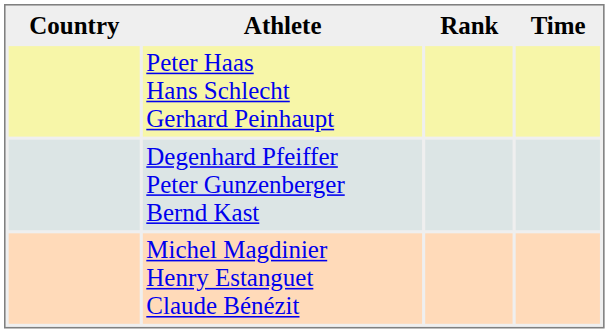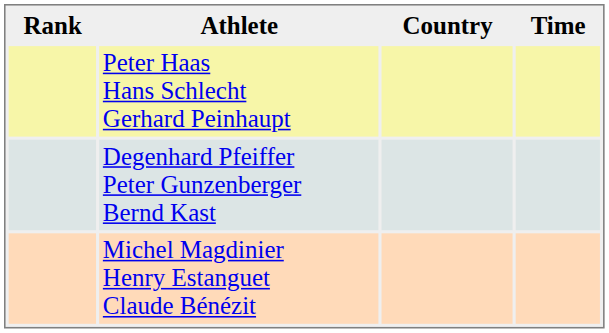 <table style="border-style:solid;border-width:1px;border-color:#808080;background-color:#EFEFEF" cellspacing="2" cellpadding="2" width="385px">
 <tr bgcolor="#EFEFEF">
+<th>Rank</th>
+<th>Athlete</th>
 <th>Country</th>
-<th>Athlete</th>
-<th>Rank</th>
 <th>Time</th>
 </tr>
 <tr bgcolor="#F7F6A8">
+<td align=center></td>
+<td><a href='#'>Peter Haas</a><br><a href='#'>Hans Schlecht</a><br><a href='#'>Gerhard Peinhaupt</a></td>
 <td></td>
-<td><a href='#'>Peter Haas</a><br><a href='#'>Hans Schlecht</a><br><a href='#'>Gerhard Peinhaupt</a></td>
-<td align=center></td>
 <td align="right"></td>
 </tr>
 <tr bgcolor="#DCE5E5">
+<td align=center></td>
+<td><a href='#'>Degenhard Pfeiffer</a><br><a href='#'>Peter Gunzenberger</a><br><a href='#'>Bernd Kast</a></td>
 <td></td>
-<td><a href='#'>Degenhard Pfeiffer</a><br><a href='#'>Peter Gunzenberger</a><br><a href='#'>Bernd Kast</a></td>
-<td align=center></td>
 <td align="right"></td>
 </tr>
 <tr bgcolor="#FFDAB9">
+<td align=center></td>
+<td><a href='#'>Michel Magdinier</a><br><a href='#'>Henry Estanguet</a><br><a href='#'>Claude Bénézit</a></td>
 <td></td>
-<td><a href='#'>Michel Magdinier</a><br><a href='#'>Henry Estanguet</a><br><a href='#'>Claude Bénézit</a></td>
-<td align=center></td>
 <td align="right"></td>
 </tr>
 </table>
